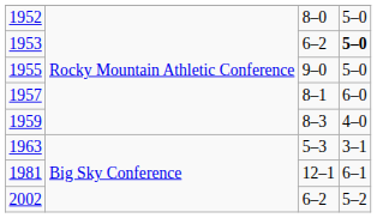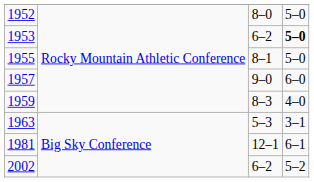 <table class="wikitable">
 <tr>
 </tr>
 <tr>
 <td><a href='#'>1952</a></td>
 <td rowspan=5><a href='#'>Rocky Mountain Athletic Conference</a></td>
 <td>8–0</td>
 <td>5–0</td>
 </tr>
 <tr>
 <td><a href='#'>1953</a></td>
 <td>6–2</td>
 <td><strong>5–0</strong></td>
 </tr>
 <tr>
 <td><a href='#'>1955</a></td>
-<td>9–0</td>
+<td>8–1</td>
 <td>5–0</td>
 </tr>
 <tr>
 <td><a href='#'>1957</a></td>
-<td>8–1</td>
+<td>9–0</td>
 <td>6–0</td>
 </tr>
 <tr>
 <td><a href='#'>1959</a></td>
 <td>8–3</td>
 <td>4–0</td>
 </tr>
 <tr>
 <td><a href='#'>1963</a></td>
 <td rowspan="3"><a href='#'>Big Sky Conference</a></td>
 <td>5–3</td>
 <td>3–1</td>
 </tr>
 <tr>
 <td><a href='#'>1981</a></td>
 <td>12–1</td>
 <td>6–1</td>
 </tr>
 <tr>
 <td><a href='#'>2002</a></td>
 <td>6–2</td>
 <td>5–2</td>
 </tr>
 </table>
